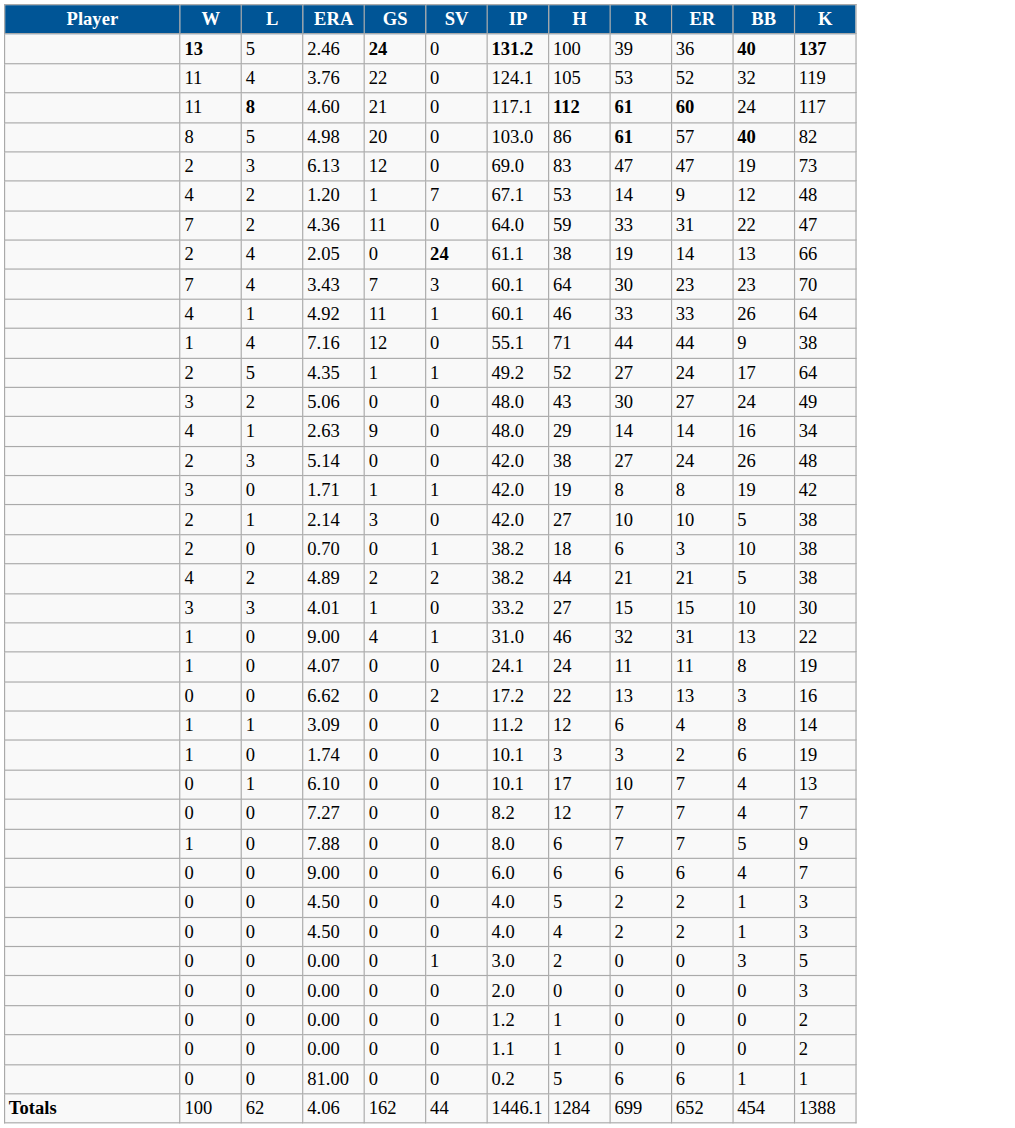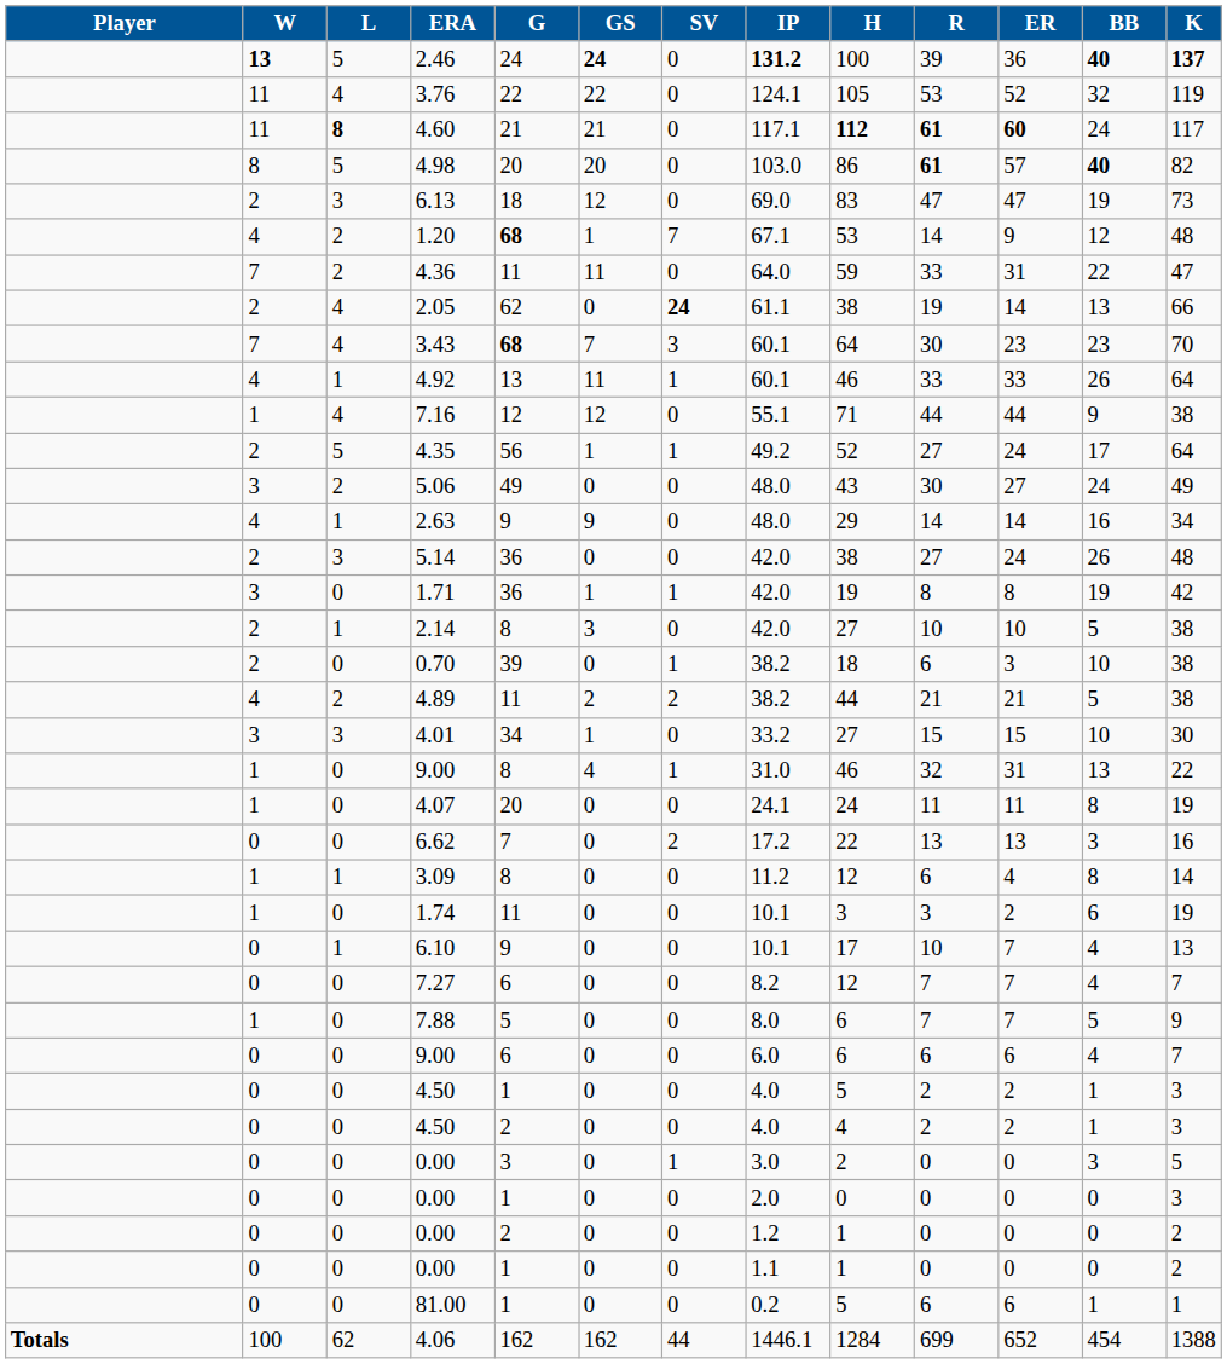 <table class="wikitable sortable">
 <tr>
 <th style="background:#005596; color:#FFF; width:20%;">Player</th>
 <th style="background:#005596; color:#FFF; width:7%;">W</th>
 <th style="background:#005596; color:#FFF; width:7%;">L</th>
 <th style="background:#005596; color:#FFF; width:7%;">ERA</th>
+<th style="background:#005596; color:#FFF; width:7%;">G</th>
 <th style="background:#005596; color:#FFF; width:7%;">GS</th>
 <th style="background:#005596; color:#FFF; width:7%;">SV</th>
 <th style="background:#005596; color:#FFF; width:7%;">IP</th>
 <th style="background:#005596; color:#FFF; width:7%;">H</th>
 <th style="background:#005596; color:#FFF; width:7%;">R</th>
 <th style="background:#005596; color:#FFF; width:7%;">ER</th>
 <th style="background:#005596; color:#FFF; width:7%;">BB</th>
 <th style="background:#005596; color:#FFF; width:7%;">K</th>
 </tr>
 <tr>
 <td></td>
 <td><strong>13</strong></td>
 <td>5</td>
 <td>2.46</td>
+<td>24</td>
 <td><strong>24</strong></td>
 <td>0</td>
 <td><strong>131.2</strong></td>
 <td>100</td>
 <td>39</td>
 <td>36</td>
 <td><strong>40</strong></td>
 <td><strong>137</strong></td>
 </tr>
 <tr>
 <td></td>
 <td>11</td>
 <td>4</td>
 <td>3.76</td>
 <td>22</td>
+<td>22</td>
 <td>0</td>
 <td>124.1</td>
 <td>105</td>
 <td>53</td>
 <td>52</td>
 <td>32</td>
 <td>119</td>
 </tr>
 <tr>
 <td></td>
 <td>11</td>
 <td><strong>8</strong></td>
 <td>4.60</td>
+<td>21</td>
 <td>21</td>
 <td>0</td>
 <td>117.1</td>
 <td><strong>112</strong></td>
 <td><strong>61</strong></td>
 <td><strong>60</strong></td>
 <td>24</td>
 <td>117</td>
 </tr>
 <tr>
 <td></td>
 <td>8</td>
 <td>5</td>
 <td>4.98</td>
 <td>20</td>
+<td>20</td>
 <td>0</td>
 <td>103.0</td>
 <td>86</td>
 <td><strong>61</strong></td>
 <td>57</td>
 <td><strong>40</strong></td>
 <td>82</td>
 </tr>
 <tr>
 <td></td>
 <td>2</td>
 <td>3</td>
 <td>6.13</td>
+<td>18</td>
 <td>12</td>
 <td>0</td>
 <td>69.0</td>
 <td>83</td>
 <td>47</td>
 <td>47</td>
 <td>19</td>
 <td>73</td>
 </tr>
 <tr>
 <td></td>
 <td>4</td>
 <td>2</td>
 <td>1.20</td>
+<td><strong>68</strong></td>
 <td>1</td>
 <td>7</td>
 <td>67.1</td>
 <td>53</td>
 <td>14</td>
 <td>9</td>
 <td>12</td>
 <td>48</td>
 </tr>
 <tr>
 <td></td>
 <td>7</td>
 <td>2</td>
 <td>4.36</td>
 <td>11</td>
+<td>11</td>
 <td>0</td>
 <td>64.0</td>
 <td>59</td>
 <td>33</td>
 <td>31</td>
 <td>22</td>
 <td>47</td>
 </tr>
 <tr>
 <td></td>
 <td>2</td>
 <td>4</td>
 <td>2.05</td>
+<td>62</td>
 <td>0</td>
 <td><strong>24</strong></td>
 <td>61.1</td>
 <td>38</td>
 <td>19</td>
 <td>14</td>
 <td>13</td>
 <td>66</td>
 </tr>
 <tr>
 <td></td>
 <td>7</td>
 <td>4</td>
 <td>3.43</td>
+<td><strong>68</strong></td>
 <td>7</td>
 <td>3</td>
 <td>60.1</td>
 <td>64</td>
 <td>30</td>
 <td>23</td>
 <td>23</td>
 <td>70</td>
 </tr>
 <tr>
 <td></td>
 <td>4</td>
 <td>1</td>
 <td>4.92</td>
+<td>13</td>
 <td>11</td>
 <td>1</td>
 <td>60.1</td>
 <td>46</td>
 <td>33</td>
 <td>33</td>
 <td>26</td>
 <td>64</td>
 </tr>
 <tr>
 <td></td>
 <td>1</td>
 <td>4</td>
 <td>7.16</td>
 <td>12</td>
+<td>12</td>
 <td>0</td>
 <td>55.1</td>
 <td>71</td>
 <td>44</td>
 <td>44</td>
 <td>9</td>
 <td>38</td>
 </tr>
 <tr>
 <td></td>
 <td>2</td>
 <td>5</td>
 <td>4.35</td>
+<td>56</td>
 <td>1</td>
 <td>1</td>
 <td>49.2</td>
 <td>52</td>
 <td>27</td>
 <td>24</td>
 <td>17</td>
 <td>64</td>
 </tr>
 <tr>
 <td></td>
 <td>3</td>
 <td>2</td>
 <td>5.06</td>
+<td>49</td>
 <td>0</td>
 <td>0</td>
 <td>48.0</td>
 <td>43</td>
 <td>30</td>
 <td>27</td>
 <td>24</td>
 <td>49</td>
 </tr>
 <tr>
 <td></td>
 <td>4</td>
 <td>1</td>
 <td>2.63</td>
 <td>9</td>
+<td>9</td>
 <td>0</td>
 <td>48.0</td>
 <td>29</td>
 <td>14</td>
 <td>14</td>
 <td>16</td>
 <td>34</td>
 </tr>
 <tr>
 <td></td>
 <td>2</td>
 <td>3</td>
 <td>5.14</td>
+<td>36</td>
 <td>0</td>
 <td>0</td>
 <td>42.0</td>
 <td>38</td>
 <td>27</td>
 <td>24</td>
 <td>26</td>
 <td>48</td>
 </tr>
 <tr>
 <td></td>
 <td>3</td>
 <td>0</td>
 <td>1.71</td>
+<td>36</td>
 <td>1</td>
 <td>1</td>
 <td>42.0</td>
 <td>19</td>
 <td>8</td>
 <td>8</td>
 <td>19</td>
 <td>42</td>
 </tr>
 <tr>
 <td></td>
 <td>2</td>
 <td>1</td>
 <td>2.14</td>
+<td>8</td>
 <td>3</td>
 <td>0</td>
 <td>42.0</td>
 <td>27</td>
 <td>10</td>
 <td>10</td>
 <td>5</td>
 <td>38</td>
 </tr>
 <tr>
 <td></td>
 <td>2</td>
 <td>0</td>
 <td>0.70</td>
+<td>39</td>
 <td>0</td>
 <td>1</td>
 <td>38.2</td>
 <td>18</td>
 <td>6</td>
 <td>3</td>
 <td>10</td>
 <td>38</td>
 </tr>
 <tr>
 <td></td>
 <td>4</td>
 <td>2</td>
 <td>4.89</td>
+<td>11</td>
 <td>2</td>
 <td>2</td>
 <td>38.2</td>
 <td>44</td>
 <td>21</td>
 <td>21</td>
 <td>5</td>
 <td>38</td>
 </tr>
 <tr>
 <td></td>
 <td>3</td>
 <td>3</td>
 <td>4.01</td>
+<td>34</td>
 <td>1</td>
 <td>0</td>
 <td>33.2</td>
 <td>27</td>
 <td>15</td>
 <td>15</td>
 <td>10</td>
 <td>30</td>
 </tr>
 <tr>
 <td></td>
 <td>1</td>
 <td>0</td>
 <td>9.00</td>
+<td>8</td>
 <td>4</td>
 <td>1</td>
 <td>31.0</td>
 <td>46</td>
 <td>32</td>
 <td>31</td>
 <td>13</td>
 <td>22</td>
 </tr>
 <tr>
 <td></td>
 <td>1</td>
 <td>0</td>
 <td>4.07</td>
+<td>20</td>
 <td>0</td>
 <td>0</td>
 <td>24.1</td>
 <td>24</td>
 <td>11</td>
 <td>11</td>
 <td>8</td>
 <td>19</td>
 </tr>
 <tr>
 <td></td>
 <td>0</td>
 <td>0</td>
 <td>6.62</td>
+<td>7</td>
 <td>0</td>
 <td>2</td>
 <td>17.2</td>
 <td>22</td>
 <td>13</td>
 <td>13</td>
 <td>3</td>
 <td>16</td>
 </tr>
 <tr>
 <td></td>
 <td>1</td>
 <td>1</td>
 <td>3.09</td>
+<td>8</td>
 <td>0</td>
 <td>0</td>
 <td>11.2</td>
 <td>12</td>
 <td>6</td>
 <td>4</td>
 <td>8</td>
 <td>14</td>
 </tr>
 <tr>
 <td></td>
 <td>1</td>
 <td>0</td>
 <td>1.74</td>
+<td>11</td>
 <td>0</td>
 <td>0</td>
 <td>10.1</td>
 <td>3</td>
 <td>3</td>
 <td>2</td>
 <td>6</td>
 <td>19</td>
 </tr>
 <tr>
 <td></td>
 <td>0</td>
 <td>1</td>
 <td>6.10</td>
+<td>9</td>
 <td>0</td>
 <td>0</td>
 <td>10.1</td>
 <td>17</td>
 <td>10</td>
 <td>7</td>
 <td>4</td>
 <td>13</td>
 </tr>
 <tr>
 <td></td>
 <td>0</td>
 <td>0</td>
 <td>7.27</td>
+<td>6</td>
 <td>0</td>
 <td>0</td>
 <td>8.2</td>
 <td>12</td>
 <td>7</td>
 <td>7</td>
 <td>4</td>
 <td>7</td>
 </tr>
 <tr>
 <td></td>
 <td>1</td>
 <td>0</td>
 <td>7.88</td>
+<td>5</td>
 <td>0</td>
 <td>0</td>
 <td>8.0</td>
 <td>6</td>
 <td>7</td>
 <td>7</td>
 <td>5</td>
 <td>9</td>
 </tr>
 <tr>
 <td></td>
 <td>0</td>
 <td>0</td>
 <td>9.00</td>
+<td>6</td>
 <td>0</td>
 <td>0</td>
 <td>6.0</td>
 <td>6</td>
 <td>6</td>
 <td>6</td>
 <td>4</td>
 <td>7</td>
 </tr>
 <tr>
 <td></td>
 <td>0</td>
 <td>0</td>
 <td>4.50</td>
+<td>1</td>
 <td>0</td>
 <td>0</td>
 <td>4.0</td>
 <td>5</td>
 <td>2</td>
 <td>2</td>
 <td>1</td>
 <td>3</td>
 </tr>
 <tr>
 <td></td>
 <td>0</td>
 <td>0</td>
 <td>4.50</td>
+<td>2</td>
 <td>0</td>
 <td>0</td>
 <td>4.0</td>
 <td>4</td>
 <td>2</td>
 <td>2</td>
 <td>1</td>
 <td>3</td>
 </tr>
 <tr>
 <td></td>
 <td>0</td>
 <td>0</td>
 <td>0.00</td>
+<td>3</td>
 <td>0</td>
 <td>1</td>
 <td>3.0</td>
 <td>2</td>
 <td>0</td>
 <td>0</td>
 <td>3</td>
 <td>5</td>
 </tr>
 <tr>
 <td></td>
 <td>0</td>
 <td>0</td>
 <td>0.00</td>
+<td>1</td>
 <td>0</td>
 <td>0</td>
 <td>2.0</td>
 <td>0</td>
 <td>0</td>
 <td>0</td>
 <td>0</td>
 <td>3</td>
 </tr>
 <tr>
 <td></td>
 <td>0</td>
 <td>0</td>
 <td>0.00</td>
+<td>2</td>
 <td>0</td>
 <td>0</td>
 <td>1.2</td>
 <td>1</td>
 <td>0</td>
 <td>0</td>
 <td>0</td>
 <td>2</td>
 </tr>
 <tr>
 <td></td>
 <td>0</td>
 <td>0</td>
 <td>0.00</td>
+<td>1</td>
 <td>0</td>
 <td>0</td>
 <td>1.1</td>
 <td>1</td>
 <td>0</td>
 <td>0</td>
 <td>0</td>
 <td>2</td>
 </tr>
 <tr>
 <td></td>
 <td>0</td>
 <td>0</td>
 <td>81.00</td>
+<td>1</td>
 <td>0</td>
 <td>0</td>
 <td>0.2</td>
 <td>5</td>
 <td>6</td>
 <td>6</td>
 <td>1</td>
 <td>1</td>
 </tr>
 <tr>
 <td><strong>Totals</strong></td>
 <td>100</td>
 <td>62</td>
 <td>4.06</td>
 <td>162</td>
+<td>162</td>
 <td>44</td>
 <td>1446.1</td>
 <td>1284</td>
 <td>699</td>
 <td>652</td>
 <td>454</td>
 <td>1388</td>
 </tr>
 </table>
